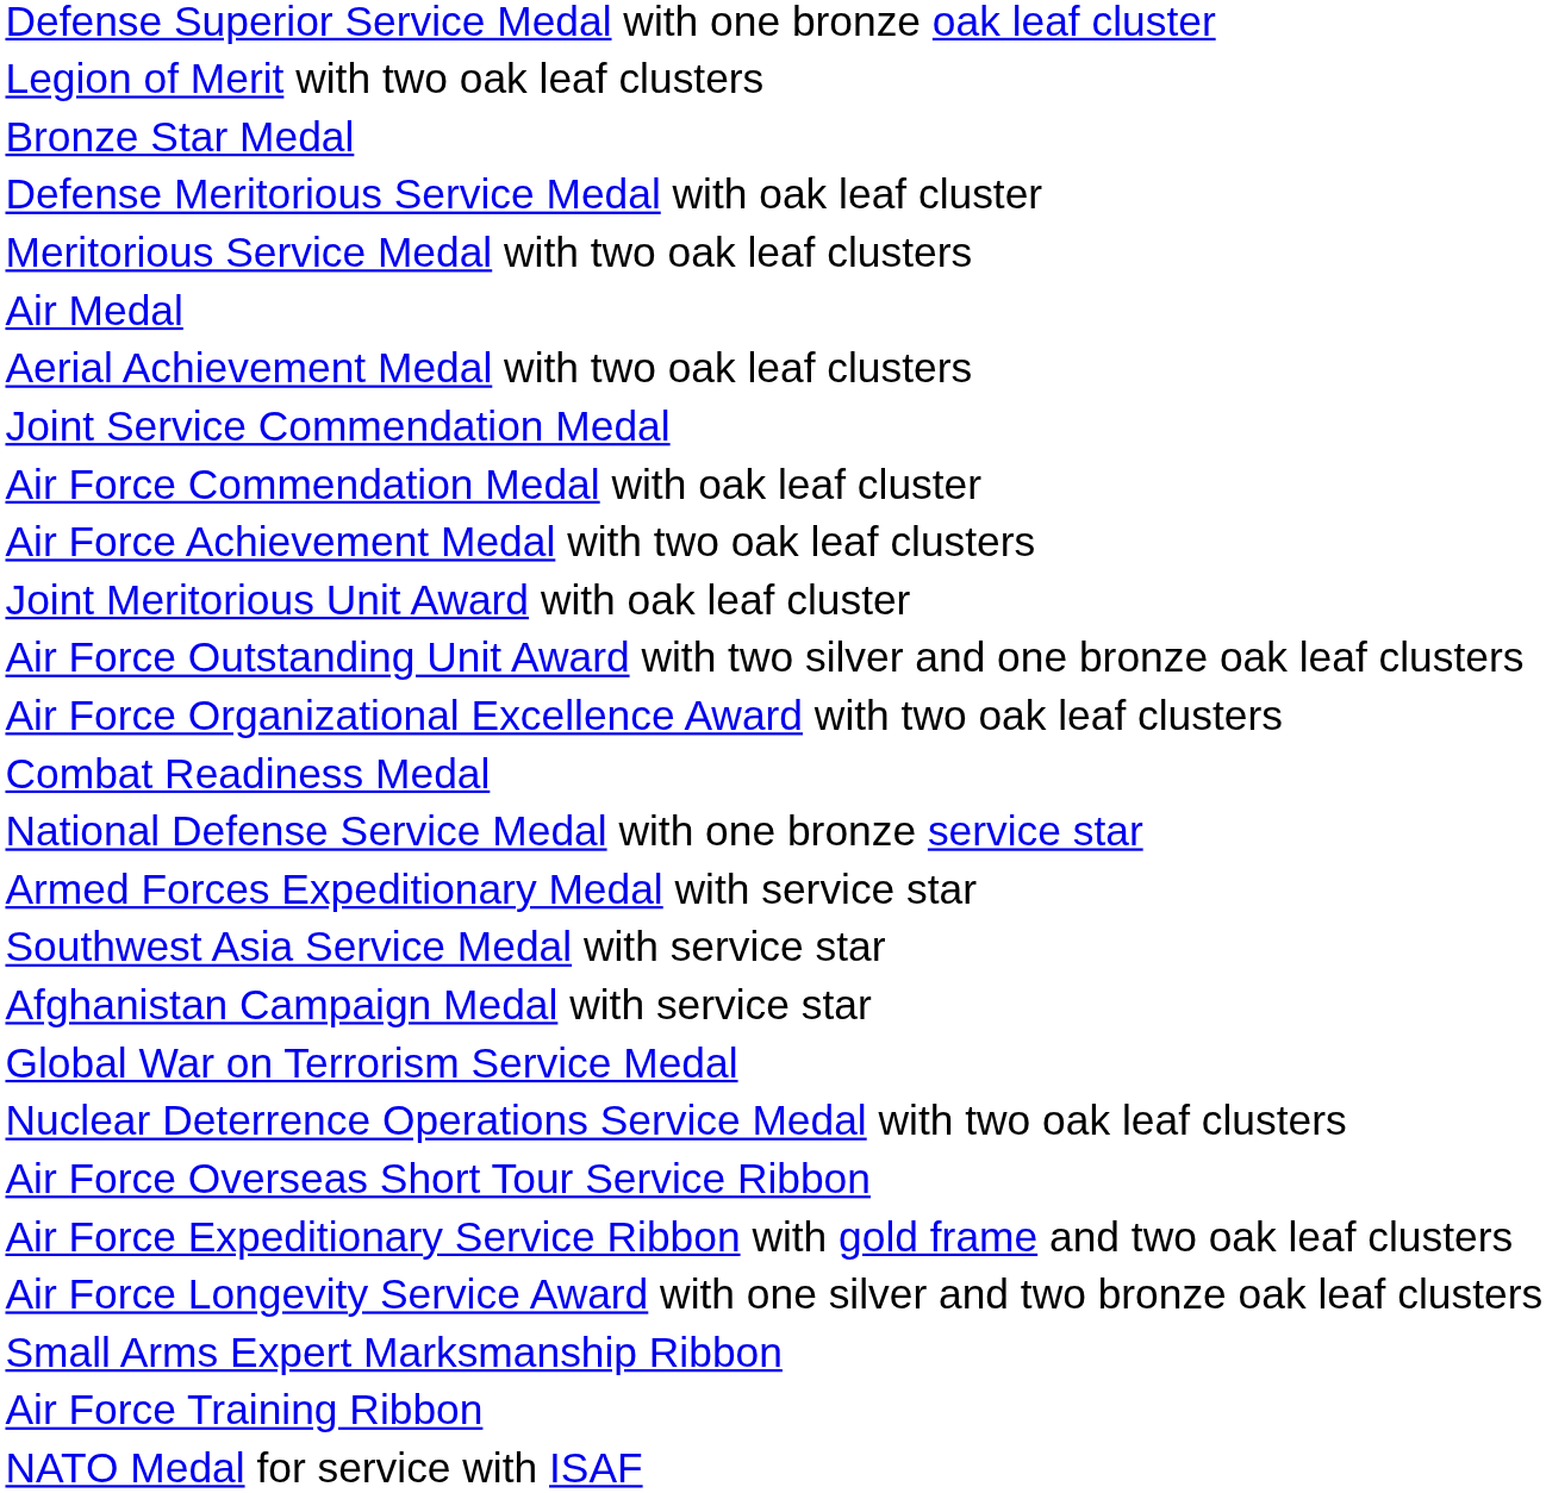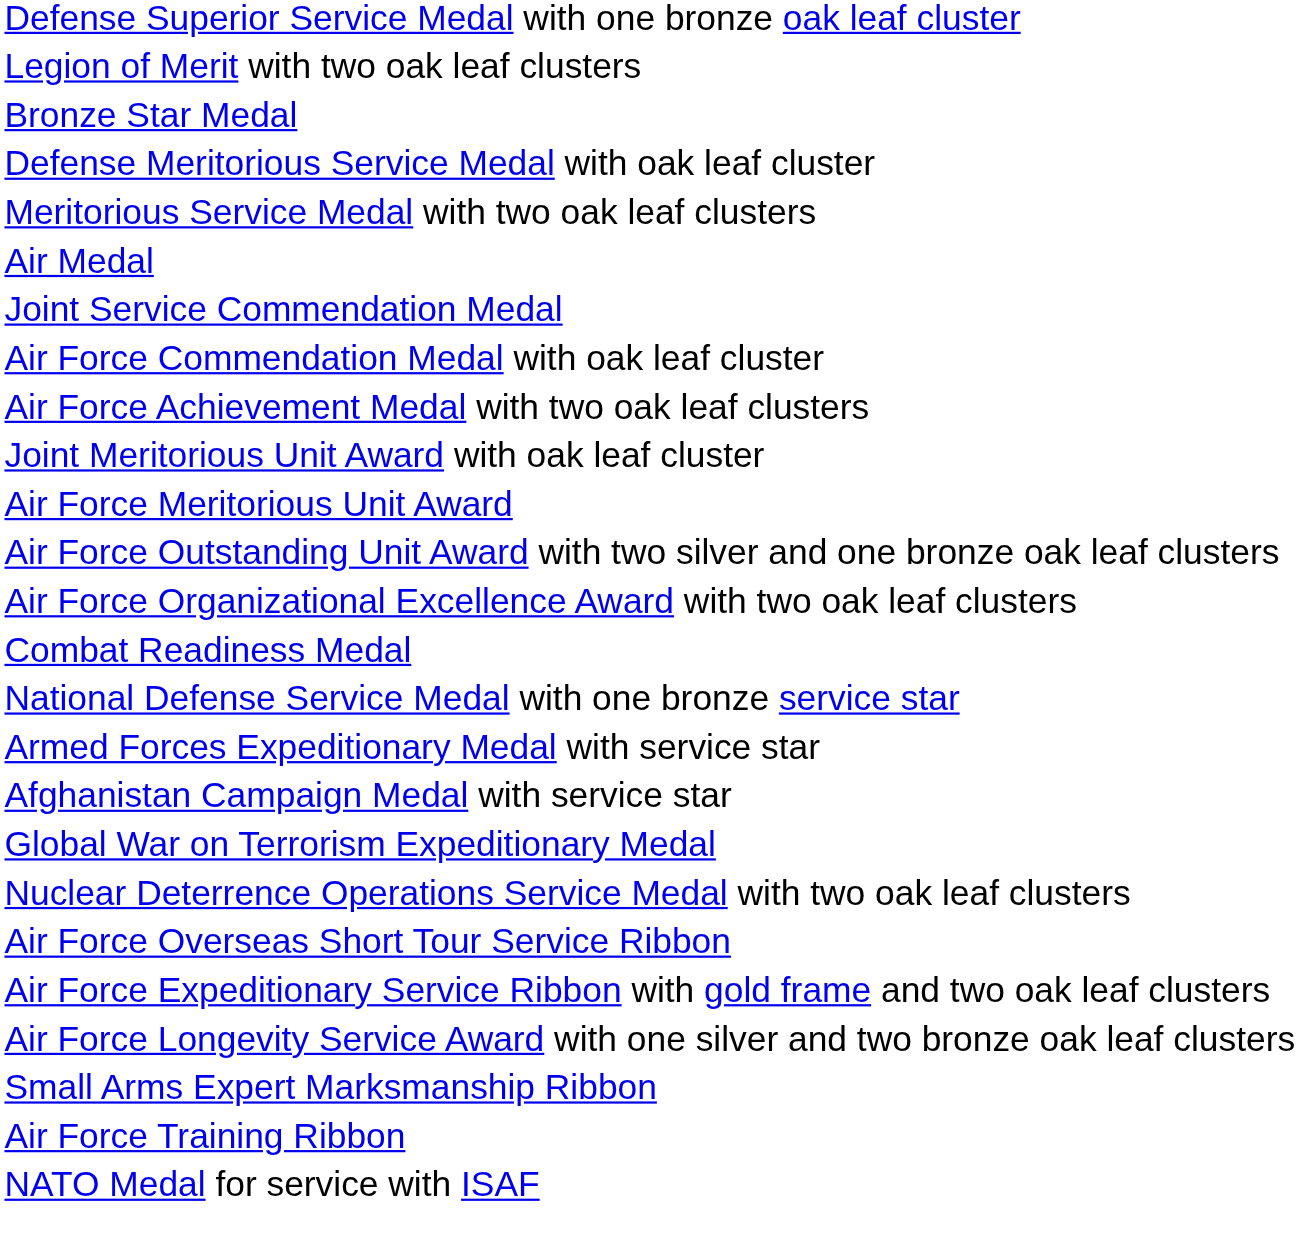 <table>
 <tr>
 <td></td>
 <td><a href='#'>Defense Superior Service Medal</a> with one bronze <a href='#'>oak leaf cluster</a></td>
 </tr>
 <tr>
 <td><span></span><span></span></td>
 <td><a href='#'>Legion of Merit</a> with two oak leaf clusters</td>
 </tr>
 <tr>
 <td></td>
 <td><a href='#'>Bronze Star Medal</a></td>
 </tr>
 <tr>
 <td></td>
 <td><a href='#'>Defense Meritorious Service Medal</a> with oak leaf cluster</td>
 </tr>
 <tr>
 <td><span></span><span></span></td>
 <td><a href='#'>Meritorious Service Medal</a> with two oak leaf clusters</td>
 </tr>
 <tr>
 <td></td>
 <td><a href='#'>Air Medal</a></td>
 </tr>
 <tr>
-<td><span></span><span></span></td>
-<td><a href='#'>Aerial Achievement Medal</a> with two oak leaf clusters</td>
-</tr>
-<tr>
 <td></td>
 <td><a href='#'>Joint Service Commendation Medal</a></td>
 </tr>
 <tr>
 <td></td>
 <td><a href='#'>Air Force Commendation Medal</a> with oak leaf cluster</td>
 </tr>
 <tr>
 <td><span></span><span></span></td>
 <td><a href='#'>Air Force Achievement Medal</a> with two oak leaf clusters</td>
 </tr>
 <tr>
 <td></td>
 <td><a href='#'>Joint Meritorious Unit Award</a> with oak leaf cluster</td>
+</tr>
+<tr>
+<td></td>
+<td><a href='#'>Air Force Meritorious Unit Award</a></td>
 </tr>
 <tr>
 <td><span></span><span></span><span></span></td>
 <td><a href='#'>Air Force Outstanding Unit Award</a> with two silver and one bronze oak leaf clusters</td>
 </tr>
 <tr>
 <td><span></span><span></span></td>
 <td><a href='#'>Air Force Organizational Excellence Award</a> with two oak leaf clusters</td>
 </tr>
 <tr>
 <td></td>
 <td><a href='#'>Combat Readiness Medal</a></td>
 </tr>
 <tr>
 <td></td>
 <td><a href='#'>National Defense Service Medal</a> with one bronze <a href='#'>service star</a></td>
 </tr>
 <tr>
 <td></td>
 <td><a href='#'>Armed Forces Expeditionary Medal</a> with service star</td>
 </tr>
 <tr>
 <td></td>
-<td><a href='#'>Southwest Asia Service Medal</a> with service star</td>
-</tr>
-<tr>
-<td></td>
 <td><a href='#'>Afghanistan Campaign Medal</a> with service star</td>
 </tr>
 <tr>
 <td></td>
-<td><a href='#'>Global War on Terrorism Service Medal</a></td>
+<td><a href='#'>Global War on Terrorism Expeditionary Medal</a></td>
 </tr>
 <tr>
 <td><span></span><span></span></td>
 <td><a href='#'>Nuclear Deterrence Operations Service Medal</a> with two oak leaf clusters</td>
 </tr>
 <tr>
 <td></td>
 <td><a href='#'>Air Force Overseas Short Tour Service Ribbon</a></td>
 </tr>
 <tr>
 <td><span></span><span></span></td>
 <td><a href='#'>Air Force Expeditionary Service Ribbon</a> with <a href='#'>gold frame</a> and two oak leaf clusters</td>
 </tr>
 <tr>
 <td><span></span><span></span><span></span></td>
 <td><a href='#'>Air Force Longevity Service Award</a> with one silver and two bronze oak leaf clusters</td>
 </tr>
 <tr>
 <td></td>
 <td><a href='#'>Small Arms Expert Marksmanship Ribbon</a></td>
 </tr>
 <tr>
 <td></td>
 <td><a href='#'>Air Force Training Ribbon</a></td>
 </tr>
 <tr>
 <td></td>
 <td><a href='#'>NATO Medal</a> for service with <a href='#'>ISAF</a></td>
 </tr>
 </table>
